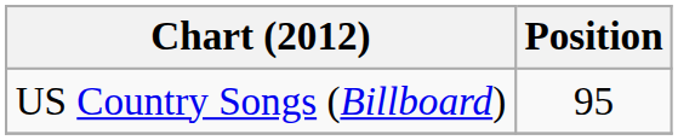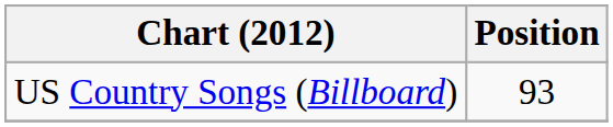 <table class="wikitable sortable">
 <tr>
 <th scope="col">Chart (2012)</th>
 <th scope="col">Position</th>
 </tr>
 <tr>
 <td>US <a href='#'>Country Songs</a> (<em><a href='#'>Billboard</a></em>)</td>
-<td align="center">95</td>
+<td align="center">93</td>
 </tr>
 <tr>
 </tr>
 </table>
